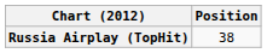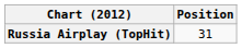 <table class="wikitable plainrowheaders" style="text-align:center;">
 <tr>
 <th scope="col">Chart (2012)</th>
 <th scope="col">Position</th>
 </tr>
 <tr>
 <th scope="row">Russia Airplay (TopHit)</th>
-<td>38</td>
+<td>31</td>
 </tr>
 </table>
